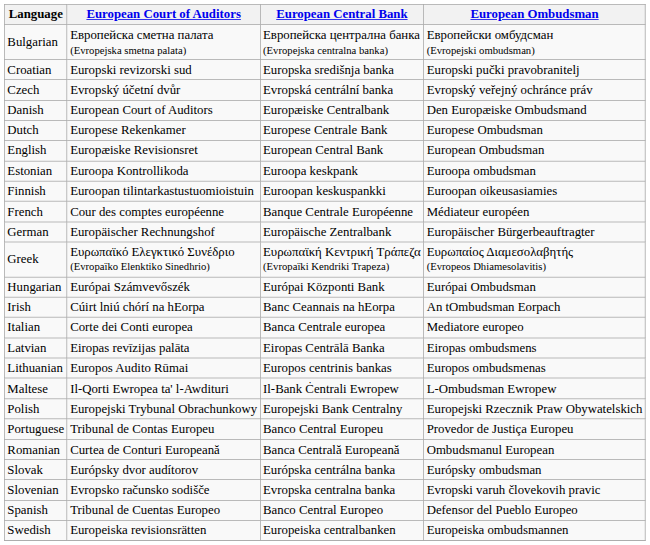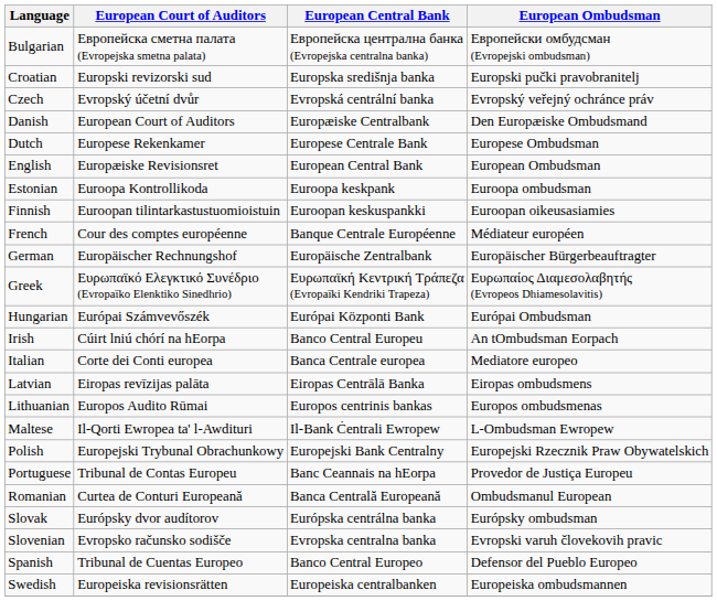 <table class="wikitable">
 <tr>
 <th>Language</th>
 <th><a href='#'>European Court of Auditors</a></th>
 <th><a href='#'>European Central Bank</a></th>
 <th><a href='#'>European Ombudsman</a></th>
 </tr>
 <tr>
 <td>Bulgarian</td>
 <td>Европейска сметна палата<br><small>(Evropejska smetna palata)</small></td>
 <td>Европейска централна банка<br><small>(Evropejska centralna banka)</small></td>
 <td>Европейски омбудсман<br><small>(Evropejski ombudsman)</small></td>
 </tr>
 <tr>
 <td>Croatian</td>
 <td>Europski revizorski sud</td>
 <td>Europska središnja banka</td>
 <td>Europski pučki pravobranitelj</td>
 </tr>
 <tr>
 <td>Czech</td>
 <td>Evropský účetní dvůr</td>
 <td>Evropská centrální banka</td>
 <td>Evropský veřejný ochránce práv</td>
 </tr>
 <tr>
 <td>Danish</td>
 <td>European Court of Auditors</td>
 <td>Europæiske Centralbank</td>
 <td>Den Europæiske Ombudsmand</td>
 </tr>
 <tr>
 <td>Dutch</td>
 <td>Europese Rekenkamer</td>
 <td>Europese Centrale Bank</td>
 <td>Europese Ombudsman</td>
 </tr>
 <tr>
 <td>English</td>
 <td>Europæiske Revisionsret</td>
 <td>European Central Bank</td>
 <td>European Ombudsman</td>
 </tr>
 <tr>
 <td>Estonian</td>
 <td>Euroopa Kontrollikoda</td>
 <td>Euroopa keskpank</td>
 <td>Euroopa ombudsman</td>
 </tr>
 <tr>
 <td>Finnish</td>
 <td>Euroopan tilintarkastustuomioistuin</td>
 <td>Euroopan keskuspankki</td>
 <td>Euroopan oikeusasiamies</td>
 </tr>
 <tr>
 <td>French</td>
 <td>Cour des comptes européenne</td>
 <td>Banque Centrale Européenne</td>
 <td>Médiateur européen</td>
 </tr>
 <tr>
 <td>German</td>
 <td>Europäischer Rechnungshof</td>
 <td>Europäische Zentralbank</td>
 <td>Europäischer Bürgerbeauftragter</td>
 </tr>
 <tr>
 <td>Greek</td>
 <td>Ευρωπαϊκό Ελεγκτικό Συνέδριο<br><small>(Evropaïko Elenktiko Sinedhrio)</small></td>
 <td>Ευρωπαϊκή Κεντρική Τράπεζα<br><small>(Evropaïki Kendriki Trapeza)</small></td>
 <td>Ευρωπαίος Διαμεσολαβητής<br><small>(Evropeos Dhiamesolavitis)</small></td>
 </tr>
 <tr>
 <td>Hungarian</td>
 <td>Európai Számvevőszék</td>
 <td>Európai Központi Bank</td>
 <td>Európai Ombudsman</td>
 </tr>
 <tr>
 <td>Irish</td>
 <td>Cúirt lniú chórí na hEorpa</td>
-<td>Banc Ceannais na hEorpa</td>
+<td>Banco Central Europeu</td>
 <td>An tOmbudsman Eorpach</td>
 </tr>
 <tr>
 <td>Italian</td>
 <td>Corte dei Conti europea</td>
 <td>Banca Centrale europea</td>
 <td>Mediatore europeo</td>
 </tr>
 <tr>
 <td>Latvian</td>
 <td>Eiropas revīzijas palāta</td>
 <td>Eiropas Centrālā Banka</td>
 <td>Eiropas ombudsmens</td>
 </tr>
 <tr>
 <td>Lithuanian</td>
 <td>Europos Audito Rūmai</td>
 <td>Europos centrinis bankas</td>
 <td>Europos ombudsmenas</td>
 </tr>
 <tr>
 <td>Maltese</td>
 <td>Il-Qorti Ewropea ta' l-Awdituri</td>
 <td>Il-Bank Ċentrali Ewropew</td>
 <td>L-Ombudsman Ewropew</td>
 </tr>
 <tr>
 <td>Polish</td>
 <td>Europejski Trybunal Obrachunkowy</td>
 <td>Europejski Bank Centralny</td>
 <td>Europejski Rzecznik Praw Obywatelskich</td>
 </tr>
 <tr>
 <td>Portuguese</td>
 <td>Tribunal de Contas Europeu</td>
-<td>Banco Central Europeu</td>
+<td>Banc Ceannais na hEorpa</td>
 <td>Provedor de Justiça Europeu</td>
 </tr>
 <tr>
 <td>Romanian</td>
 <td>Curtea de Conturi Europeană</td>
 <td>Banca Centrală Europeană</td>
 <td>Ombudsmanul European</td>
 </tr>
 <tr>
 <td>Slovak</td>
 <td>Európsky dvor audítorov</td>
 <td>Európska centrálna banka</td>
 <td>Európsky ombudsman</td>
 </tr>
 <tr>
 <td>Slovenian</td>
 <td>Evropsko računsko sodišče</td>
 <td>Evropska centralna banka</td>
 <td>Evropski varuh človekovih pravic</td>
 </tr>
 <tr>
 <td>Spanish</td>
 <td>Tribunal de Cuentas Europeo</td>
 <td>Banco Central Europeo</td>
 <td>Defensor del Pueblo Europeo</td>
 </tr>
 <tr>
 <td>Swedish</td>
 <td>Europeiska revisionsrätten</td>
 <td>Europeiska centralbanken</td>
 <td>Europeiska ombudsmannen</td>
 </tr>
 <tr>
 </tr>
 </table>
